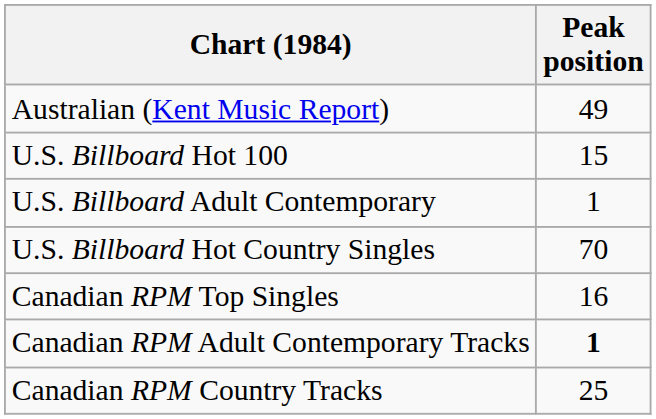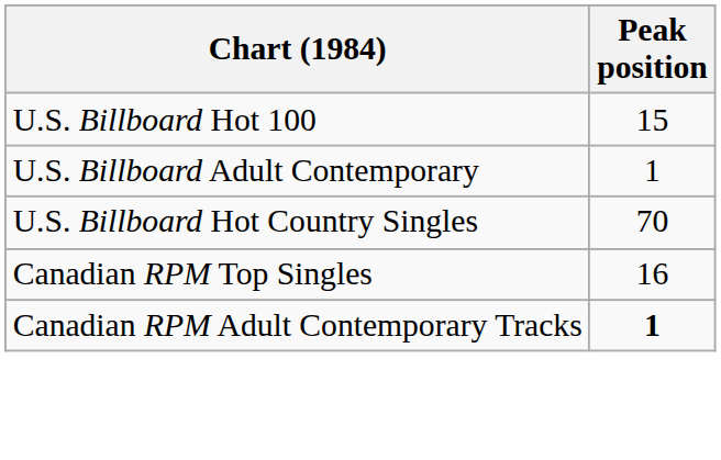 <table class="wikitable sortable">
 <tr>
 <th>Chart (1984)</th>
 <th>Peak<br>position</th>
-</tr>
-<tr>
-<td>Australian (<a href='#'>Kent Music Report</a>)</td>
-<td align="center">49</td>
 </tr>
 <tr>
 <td>U.S. <em>Billboard</em> Hot 100</td>
 <td align="center">15</td>
 </tr>
 <tr>
 <td>U.S. <em>Billboard</em> Adult Contemporary</td>
 <td align="center">1</td>
 </tr>
 <tr>
 <td>U.S. <em>Billboard</em> Hot Country Singles</td>
 <td align="center">70</td>
 </tr>
 <tr>
 <td>Canadian <em>RPM</em> Top Singles</td>
 <td align="center">16</td>
 </tr>
 <tr>
 <td>Canadian <em>RPM</em> Adult Contemporary Tracks</td>
 <td align="center"><strong>1</strong></td>
 </tr>
-<tr>
-<td>Canadian <em>RPM</em> Country Tracks</td>
-<td align="center">25</td>
-</tr>
 </table>
